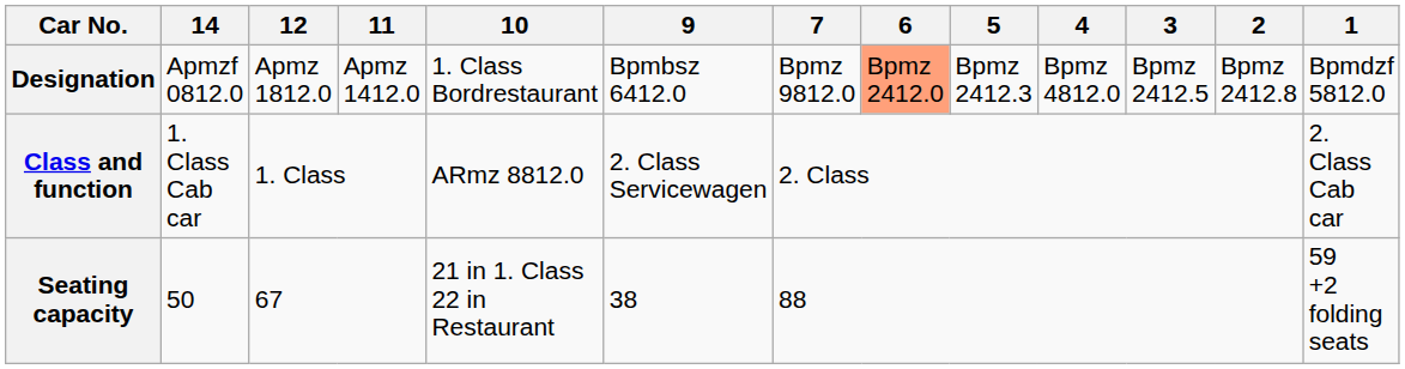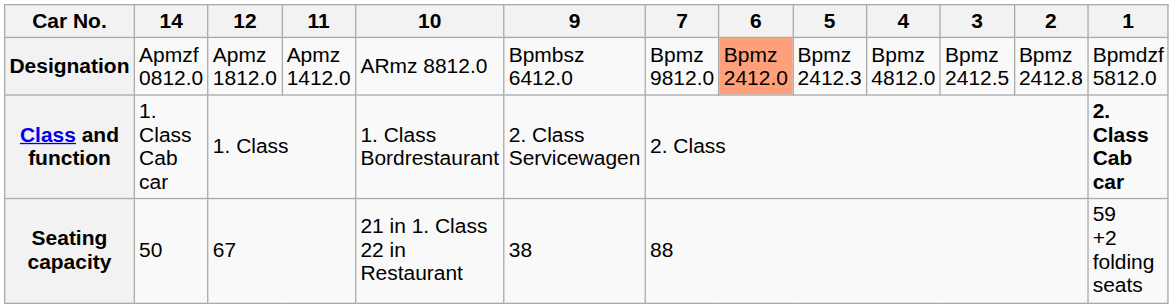 <table class="wikitable">
 <tr>
 <th>Car No.</th>
 <th>14</th>
 <th>12</th>
 <th>11</th>
 <th>10</th>
 <th>9</th>
 <th>7</th>
 <th>6</th>
 <th>5</th>
 <th>4</th>
 <th>3</th>
 <th>2</th>
 <th>1</th>
 </tr>
 <tr>
 <th>Designation</th>
 <td>Apmzf 0812.0</td>
 <td>Apmz 1812.0</td>
 <td>Apmz 1412.0</td>
-<td>1. Class<br>Bordrestaurant</td>
+<td>ARmz 8812.0</td>
 <td>Bpmbsz 6412.0</td>
 <td>Bpmz 9812.0</td>
 <td style="background: lightsalmon;">Bpmz 2412.0</td>
 <td>Bpmz 2412.3</td>
 <td>Bpmz 4812.0</td>
 <td>Bpmz 2412.5</td>
 <td>Bpmz 2412.8</td>
 <td>Bpmdzf 5812.0</td>
 </tr>
 <tr>
 <th><a href='#'>Class</a> and function</th>
 <td>1. Class<br>Cab car</td>
 <td colspan="2">1. Class</td>
-<td>ARmz 8812.0</td>
+<td>1. Class<br>Bordrestaurant</td>
 <td>2. Class<br>Servicewagen</td>
 <td colspan="6">2. Class</td>
-<td>2. Class<br>Cab car</td>
+<td><strong>2. Class<br>Cab car</strong></td>
 </tr>
 <tr>
 <th>Seating capacity</th>
 <td>50</td>
 <td colspan="2">67</td>
 <td>21 in 1. Class<br>22 in Restaurant</td>
 <td>38</td>
 <td colspan="6">88</td>
 <td>59<br>+2 folding seats</td>
 </tr>
 </table>
